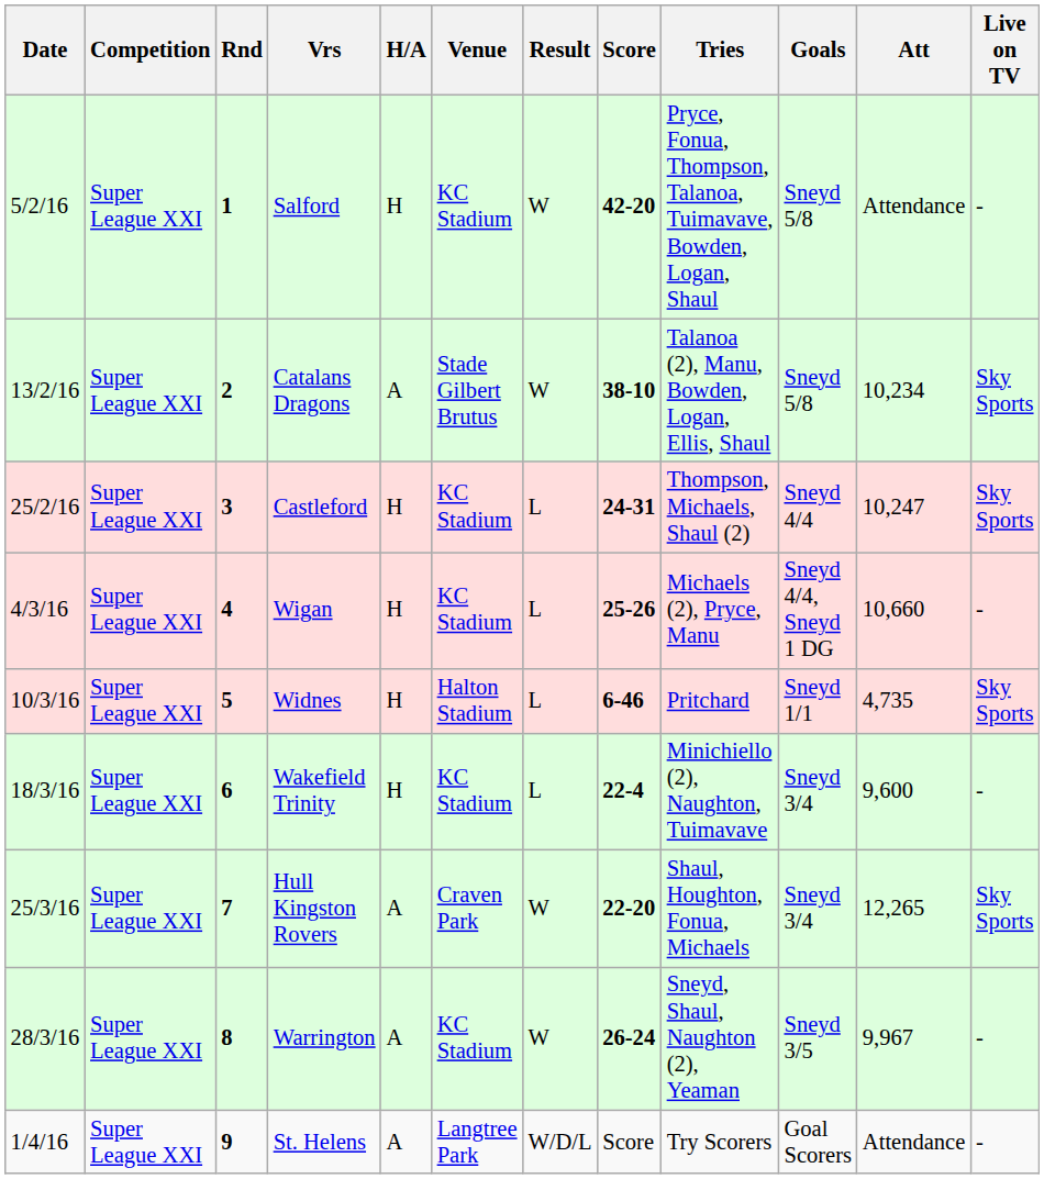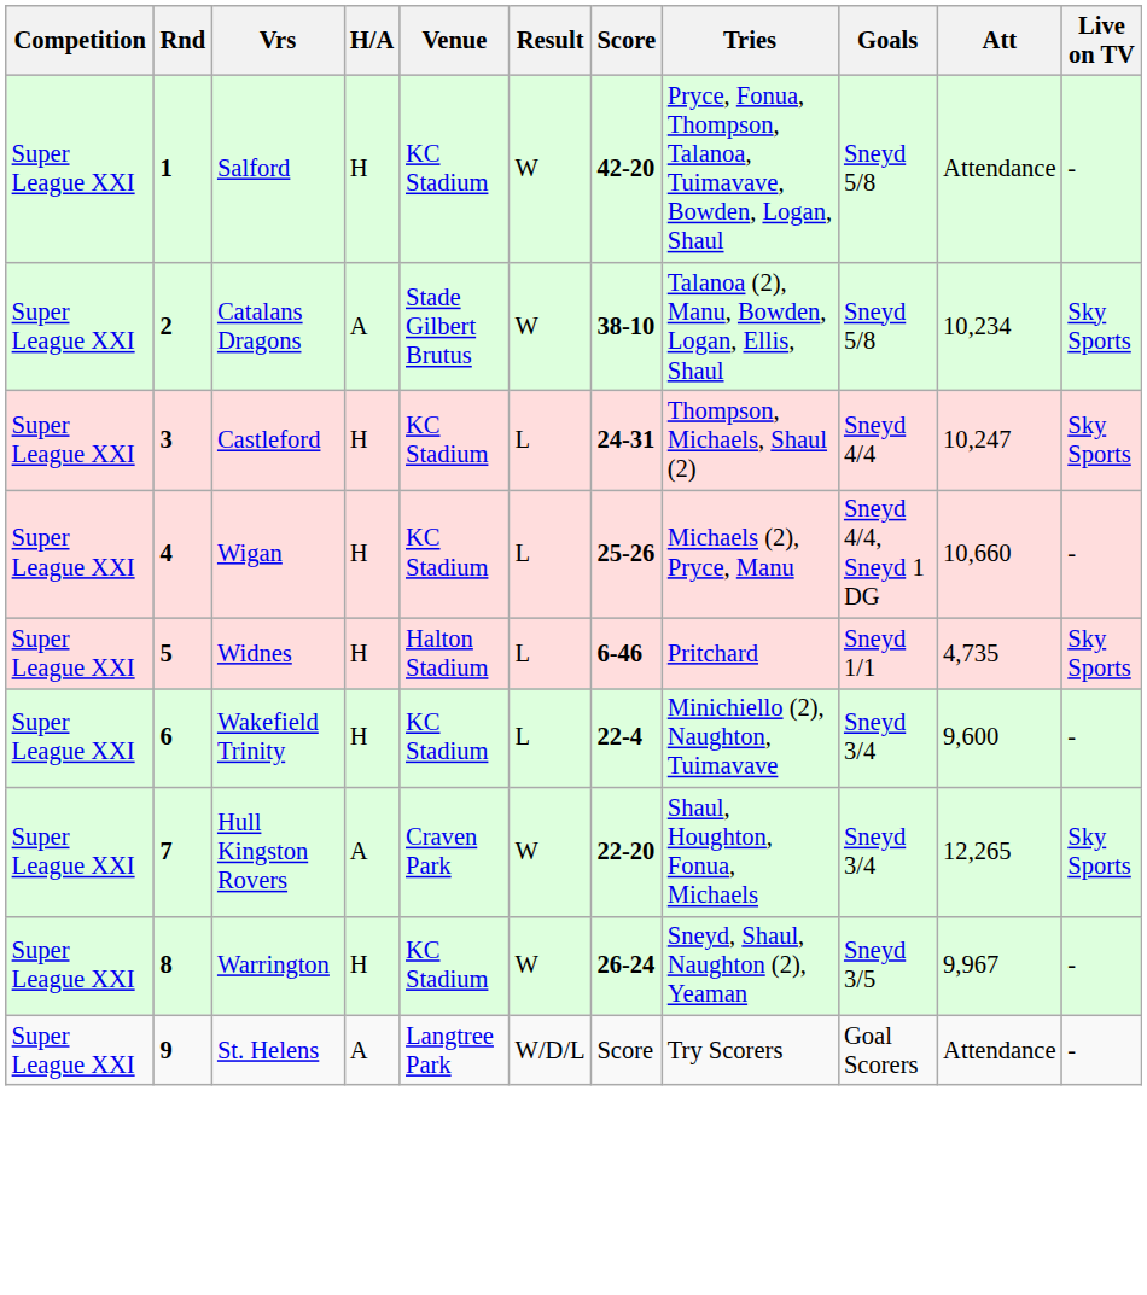 <table class="wikitable"  style="font-size:85%; width:100%;">
 <tr>
-<th>Date</th>
 <th>Competition</th>
 <th>Rnd</th>
 <th>Vrs</th>
 <th>H/A</th>
 <th>Venue</th>
 <th>Result</th>
 <th>Score</th>
 <th>Tries</th>
 <th>Goals</th>
 <th>Att</th>
 <th>Live on TV</th>
 </tr>
 <tr style="background:#ddffdd;" width=20 | >
-<td>5/2/16</td>
 <td><a href='#'>Super League XXI</a></td>
 <td><strong>1</strong></td>
 <td><a href='#'>Salford</a></td>
 <td>H</td>
 <td><a href='#'>KC Stadium</a></td>
 <td>W</td>
 <td><strong>42-20</strong></td>
 <td><a href='#'>Pryce</a>, <a href='#'>Fonua</a>, <a href='#'>Thompson</a>, <a href='#'>Talanoa</a>, <a href='#'>Tuimavave</a>, <a href='#'>Bowden</a>, <a href='#'>Logan</a>, <a href='#'>Shaul</a></td>
 <td><a href='#'>Sneyd</a> 5/8</td>
 <td>Attendance</td>
 <td>-</td>
 </tr>
 <tr style="background:#ddffdd;" width=20 | >
-<td>13/2/16</td>
 <td><a href='#'>Super League XXI</a></td>
 <td><strong>2</strong></td>
 <td><a href='#'>Catalans Dragons</a></td>
 <td>A</td>
 <td><a href='#'>Stade Gilbert Brutus</a></td>
 <td>W</td>
 <td><strong>38-10</strong></td>
 <td><a href='#'>Talanoa</a> (2), <a href='#'>Manu</a>, <a href='#'>Bowden</a>, <a href='#'>Logan</a>, <a href='#'>Ellis</a>, <a href='#'>Shaul</a></td>
 <td><a href='#'>Sneyd</a> 5/8</td>
 <td>10,234</td>
 <td><a href='#'>Sky Sports</a></td>
 </tr>
 <tr style="background:#ffdddd;" width=20 | >
-<td>25/2/16</td>
 <td><a href='#'>Super League XXI</a></td>
 <td><strong>3</strong></td>
 <td><a href='#'>Castleford</a></td>
 <td>H</td>
 <td><a href='#'>KC Stadium</a></td>
 <td>L</td>
 <td><strong>24-31</strong></td>
 <td><a href='#'>Thompson</a>, <a href='#'>Michaels</a>, <a href='#'>Shaul</a> (2)</td>
 <td><a href='#'>Sneyd</a> 4/4</td>
 <td>10,247</td>
 <td><a href='#'>Sky Sports</a></td>
 </tr>
 <tr style="background:#ffdddd;" width=20 | >
-<td>4/3/16</td>
 <td><a href='#'>Super League XXI</a></td>
 <td><strong>4</strong></td>
 <td><a href='#'>Wigan</a></td>
 <td>H</td>
 <td><a href='#'>KC Stadium</a></td>
 <td>L</td>
 <td><strong>25-26</strong></td>
 <td><a href='#'>Michaels</a> (2), <a href='#'>Pryce</a>, <a href='#'>Manu</a></td>
 <td><a href='#'>Sneyd</a> 4/4, <a href='#'>Sneyd</a> 1 DG</td>
 <td>10,660</td>
 <td>-</td>
 </tr>
 <tr style="background:#ffdddd;" width=20 | >
-<td>10/3/16</td>
 <td><a href='#'>Super League XXI</a></td>
 <td><strong>5</strong></td>
 <td><a href='#'>Widnes</a></td>
 <td>H</td>
 <td><a href='#'>Halton Stadium</a></td>
 <td>L</td>
 <td><strong>6-46</strong></td>
 <td><a href='#'>Pritchard</a></td>
 <td><a href='#'>Sneyd</a> 1/1</td>
 <td>4,735</td>
 <td><a href='#'>Sky Sports</a></td>
 </tr>
 <tr style="background:#ddffdd;" width=20 | >
-<td>18/3/16</td>
 <td><a href='#'>Super League XXI</a></td>
 <td><strong>6</strong></td>
 <td><a href='#'>Wakefield Trinity</a></td>
 <td>H</td>
 <td><a href='#'>KC Stadium</a></td>
 <td>L</td>
 <td><strong>22-4</strong></td>
 <td><a href='#'>Minichiello</a> (2), <a href='#'>Naughton</a>, <a href='#'>Tuimavave</a></td>
 <td><a href='#'>Sneyd</a> 3/4</td>
 <td>9,600</td>
 <td>-</td>
 </tr>
 <tr style="background:#ddffdd;" width=20 | >
-<td>25/3/16</td>
 <td><a href='#'>Super League XXI</a></td>
 <td><strong>7</strong></td>
 <td><a href='#'>Hull Kingston Rovers</a></td>
 <td>A</td>
 <td><a href='#'>Craven Park</a></td>
 <td>W</td>
 <td><strong>22-20</strong></td>
 <td><a href='#'>Shaul</a>, <a href='#'>Houghton</a>, <a href='#'>Fonua</a>, <a href='#'>Michaels</a></td>
 <td><a href='#'>Sneyd</a> 3/4</td>
 <td>12,265</td>
 <td><a href='#'>Sky Sports</a></td>
 </tr>
 <tr style="background:#ddffdd;" width=20 | >
-<td>28/3/16</td>
 <td><a href='#'>Super League XXI</a></td>
 <td><strong>8</strong></td>
 <td><a href='#'>Warrington</a></td>
-<td>A</td>
+<td>H</td>
 <td><a href='#'>KC Stadium</a></td>
 <td>W</td>
 <td><strong>26-24</strong></td>
 <td><a href='#'>Sneyd</a>, <a href='#'>Shaul</a>, <a href='#'>Naughton</a> (2), <a href='#'>Yeaman</a></td>
 <td><a href='#'>Sneyd</a> 3/5</td>
 <td>9,967</td>
 <td>-</td>
 </tr>
 <tr>
-<td>1/4/16</td>
 <td><a href='#'>Super League XXI</a></td>
 <td><strong>9</strong></td>
 <td><a href='#'>St. Helens</a></td>
 <td>A</td>
 <td><a href='#'>Langtree Park</a></td>
 <td>W/D/L</td>
 <td>Score</td>
 <td>Try Scorers</td>
 <td>Goal Scorers</td>
 <td>Attendance</td>
 <td>-</td>
 </tr>
 </table>
